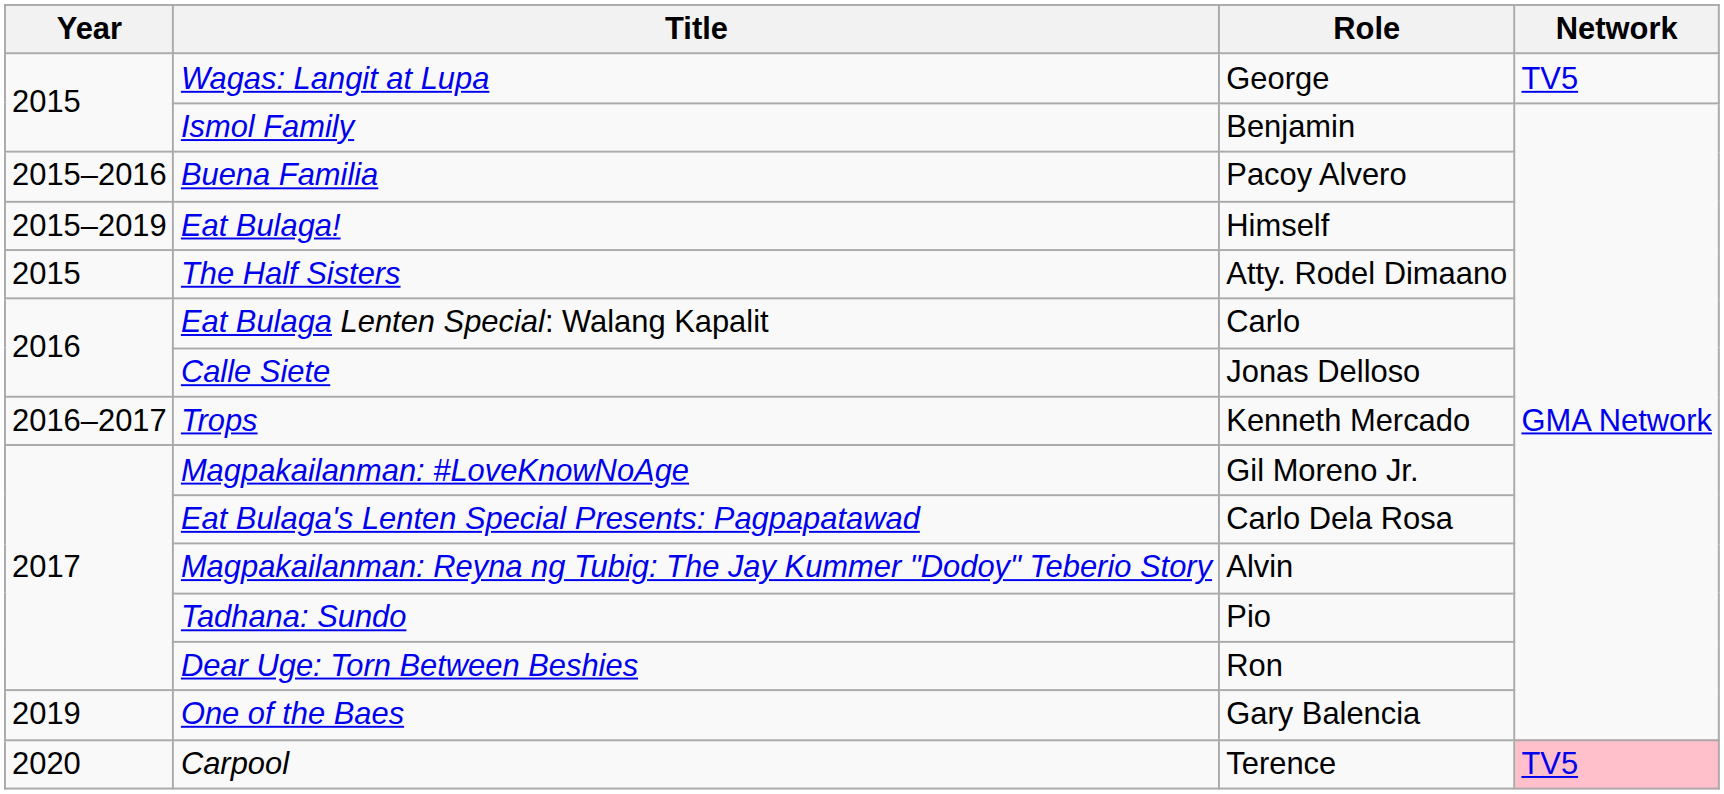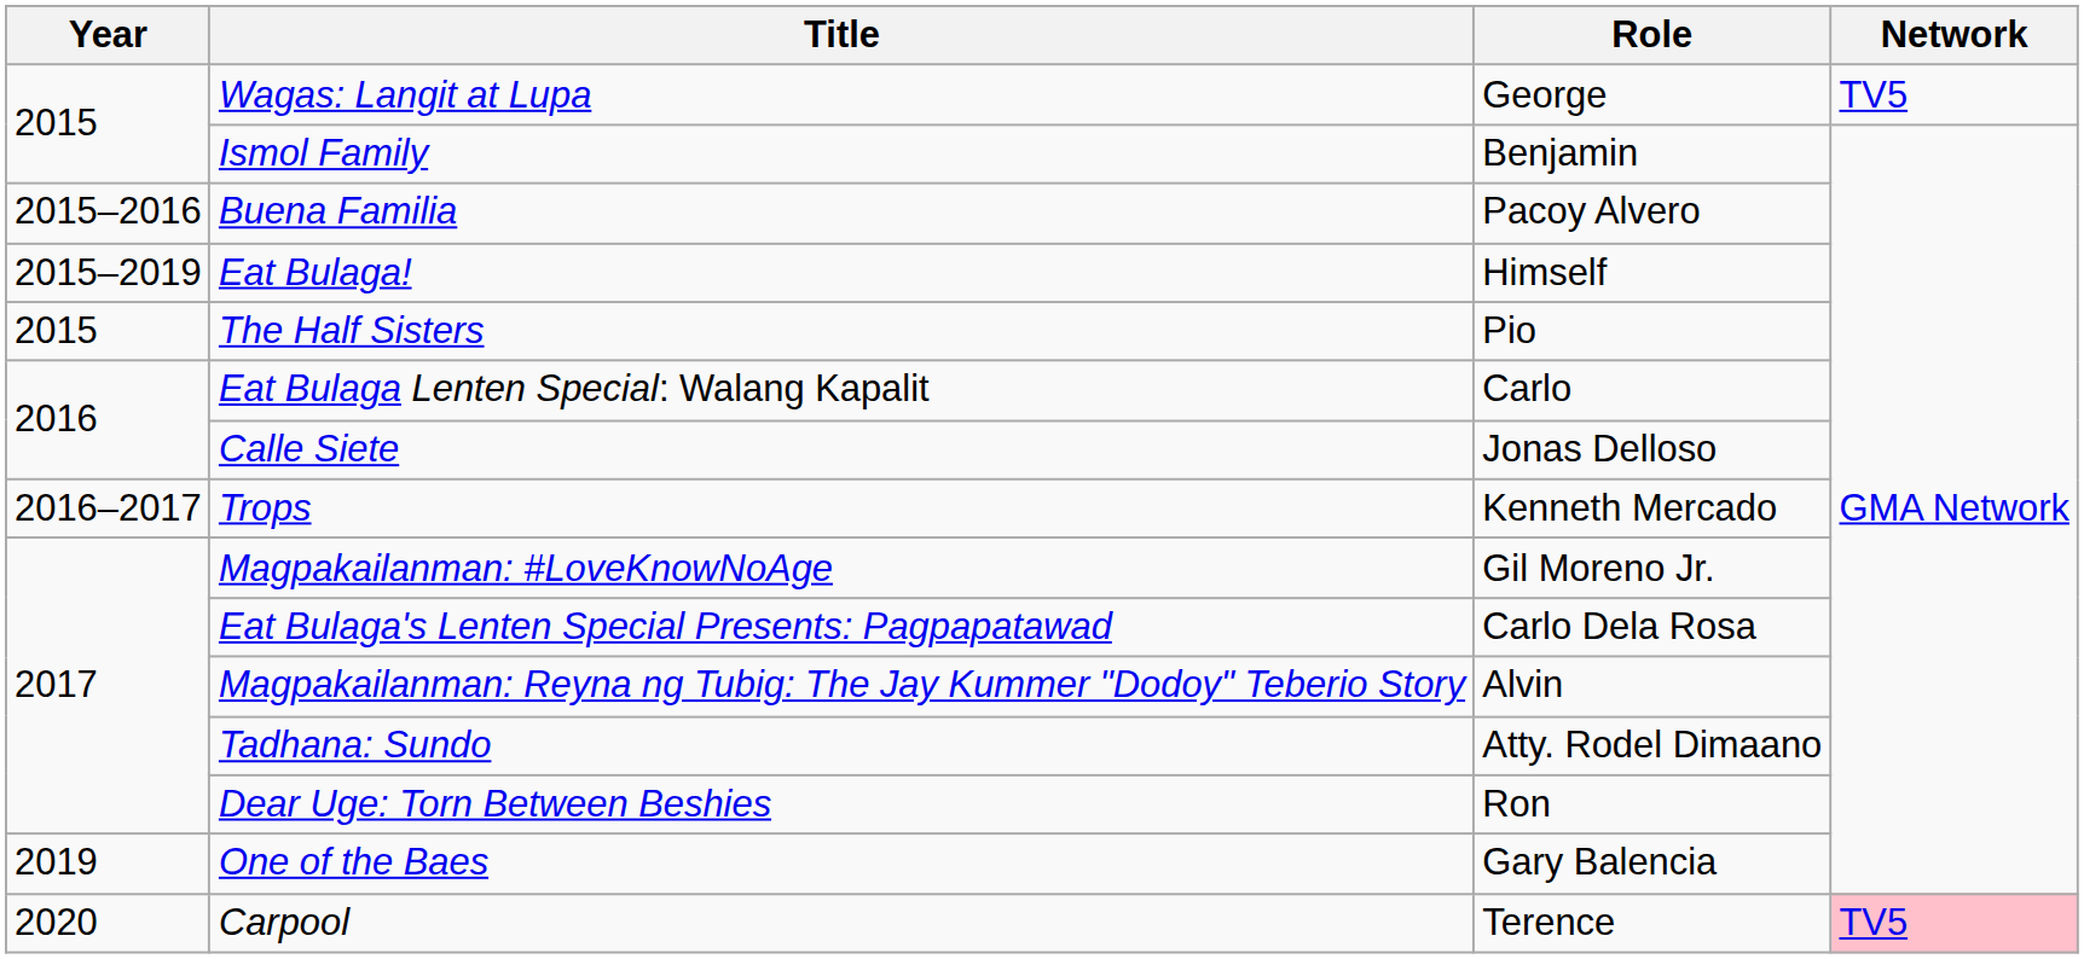 <table class="wikitable">
 <tr>
 <th>Year</th>
 <th>Title</th>
 <th>Role</th>
 <th>Network</th>
 </tr>
 <tr>
 <td rowspan="2">2015</td>
 <td><em><a href='#'>Wagas: Langit at Lupa</a></em></td>
 <td>George</td>
 <td><a href='#'>TV5</a></td>
 </tr>
 <tr>
 <td><em><a href='#'>Ismol Family</a></em></td>
 <td>Benjamin</td>
 <td rowspan="13"><a href='#'>GMA Network</a></td>
 </tr>
 <tr>
 <td>2015–2016</td>
 <td><em><a href='#'>Buena Familia</a></em></td>
 <td>Pacoy Alvero</td>
 </tr>
 <tr>
 <td>2015–2019</td>
 <td><em><a href='#'>Eat Bulaga!</a></em></td>
 <td>Himself</td>
 </tr>
 <tr>
 <td>2015</td>
 <td><em><a href='#'>The Half Sisters</a></em></td>
-<td>Atty. Rodel Dimaano</td>
+<td>Pio</td>
 </tr>
 <tr>
 <td rowspan="2">2016</td>
 <td><em><a href='#'>Eat Bulaga</a> Lenten Special</em>: Walang Kapalit</td>
 <td>Carlo</td>
 </tr>
 <tr>
 <td><em><a href='#'>Calle Siete</a></em></td>
 <td>Jonas Delloso</td>
 </tr>
 <tr>
 <td>2016–2017</td>
 <td><em><a href='#'>Trops</a></em></td>
 <td>Kenneth Mercado</td>
 </tr>
 <tr>
 <td rowspan="5">2017</td>
 <td><em><a href='#'>Magpakailanman: #LoveKnowNoAge</a></em></td>
 <td>Gil Moreno Jr.</td>
 </tr>
 <tr>
 <td><em><a href='#'>Eat Bulaga's Lenten Special Presents: Pagpapatawad</a></em></td>
 <td>Carlo Dela Rosa</td>
 </tr>
 <tr>
 <td><em><a href='#'>Magpakailanman: Reyna ng Tubig: The Jay Kummer "Dodoy" Teberio Story</a></em></td>
 <td>Alvin</td>
 </tr>
 <tr>
 <td><em><a href='#'>Tadhana: Sundo</a></em></td>
-<td>Pio</td>
+<td>Atty. Rodel Dimaano</td>
 </tr>
 <tr>
 <td><em><a href='#'>Dear Uge: Torn Between Beshies</a></em></td>
 <td>Ron</td>
 </tr>
 <tr>
 <td>2019</td>
 <td><em><a href='#'>One of the Baes</a></em></td>
 <td>Gary Balencia</td>
 </tr>
 <tr>
 <td>2020</td>
 <td><em>Carpool</em></td>
 <td>Terence</td>
 <td style="background: pink;"><a href='#'>TV5</a></td>
 </tr>
 </table>
